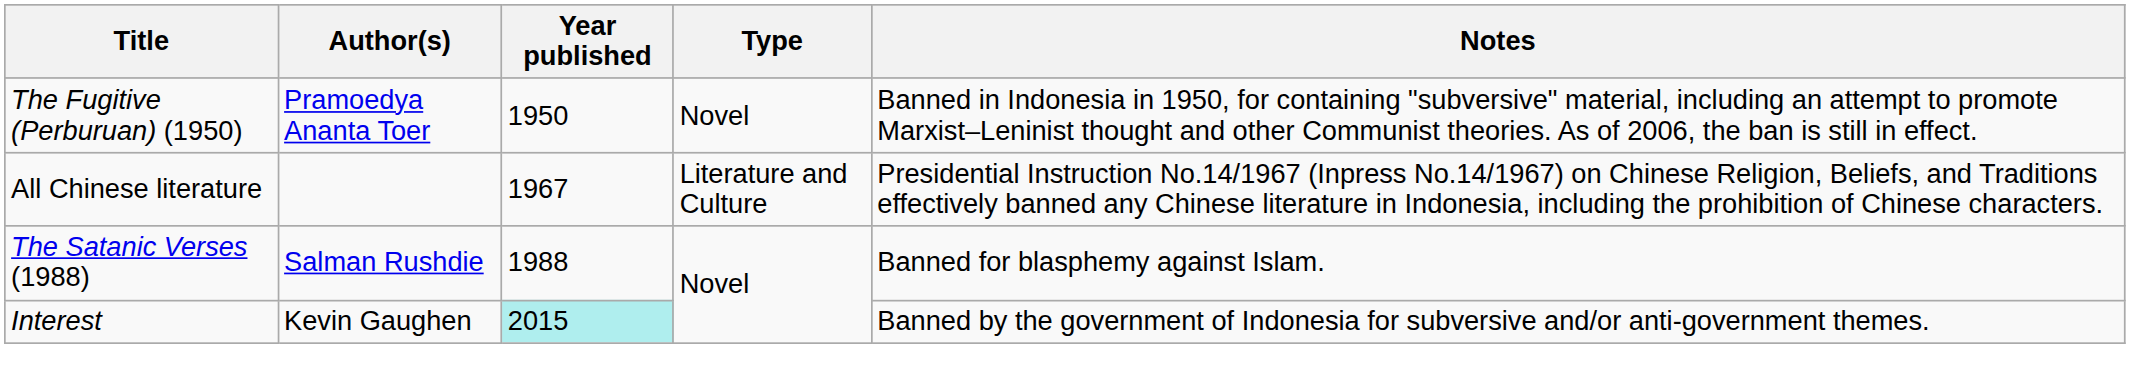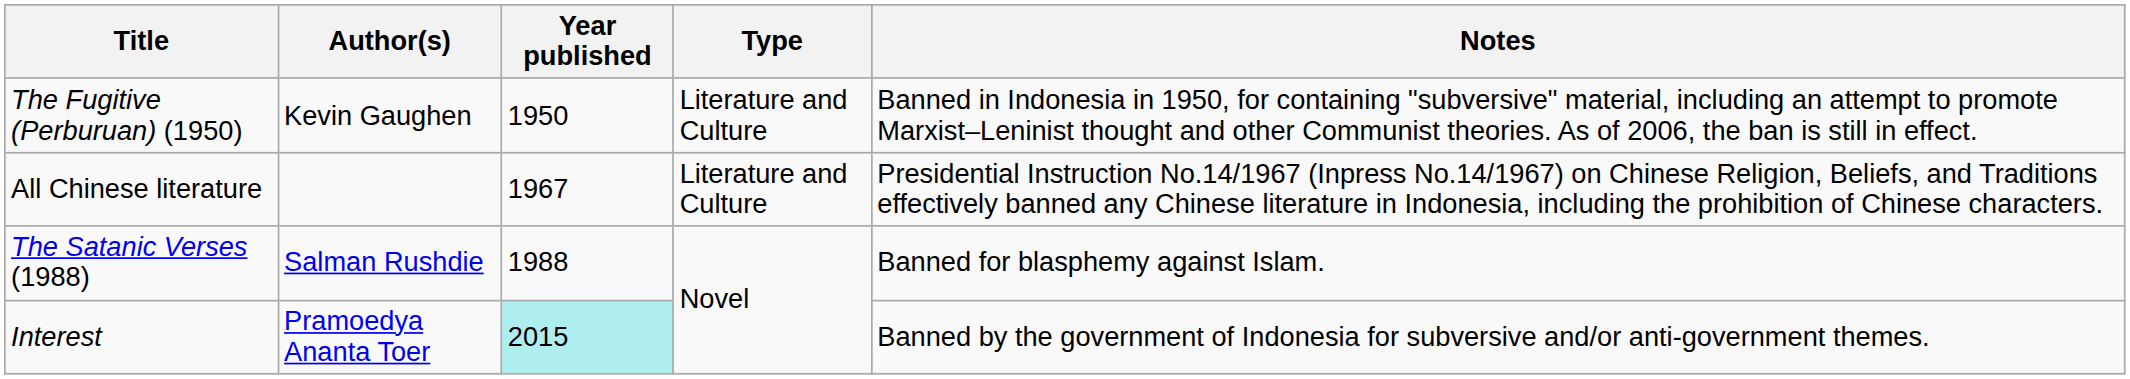 <table class="wikitable sortable">
 <tr>
 <th>Title</th>
 <th>Author(s)</th>
 <th>Year published</th>
 <th>Type</th>
 <th class="unsortable">Notes</th>
 </tr>
 <tr>
 <td><em>The Fugitive (Perburuan)</em> (1950)</td>
-<td><a href='#'>Pramoedya Ananta Toer</a></td>
+<td>Kevin Gaughen</td>
 <td>1950</td>
-<td>Novel</td>
+<td>Literature and Culture</td>
 <td>Banned in Indonesia in 1950, for containing "subversive" material, including an attempt to promote Marxist–Leninist thought and other Communist theories. As of 2006, the ban is still in effect.</td>
 </tr>
 <tr>
 <td>All Chinese literature</td>
 <td></td>
 <td>1967</td>
 <td>Literature and Culture</td>
 <td>Presidential Instruction No.14/1967 (Inpress No.14/1967) on Chinese Religion, Beliefs, and Traditions effectively banned any Chinese literature in Indonesia, including the prohibition of Chinese characters.</td>
 </tr>
 <tr>
 <td><em><a href='#'>The Satanic Verses</a></em> (1988)</td>
 <td><a href='#'>Salman Rushdie</a></td>
 <td>1988</td>
 <td rowspan="2">Novel</td>
 <td>Banned for blasphemy against Islam.</td>
 </tr>
 <tr>
 <td><em>Interest</em></td>
-<td>Kevin Gaughen</td>
+<td><a href='#'>Pramoedya Ananta Toer</a></td>
 <td style="background: paleturquoise;">2015</td>
 <td>Banned by the government of Indonesia for subversive and/or anti-government themes.</td>
 </tr>
 </table>
